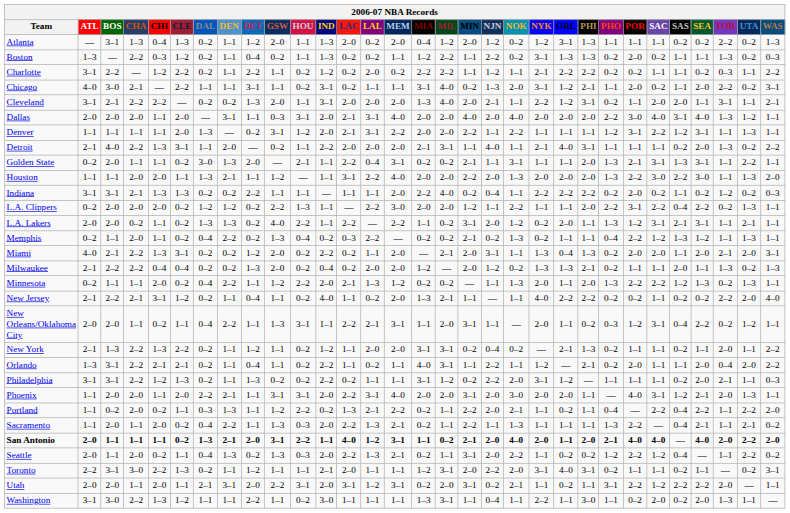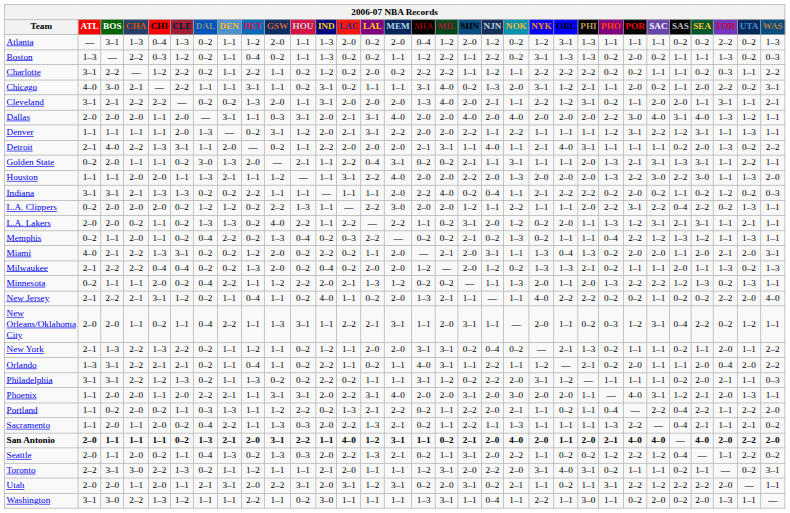 <table class="wikitable" style="font-size:86%; text-align:center;">
 <tr>
 <th colspan=31>2006-07 NBA Records</th>
 </tr>
 <tr>
 <th width=100>Team</th>
 <th style="background:#FF0000;color:#FFFFFF;width=35">ATL</th>
 <th style="background:#006400;color:#FFFFFF;width=35">BOS</th>
 <th style="background:#253E6A;color:#DF5106;width=35">CHA</th>
 <th style="background:#FF0000;color:#000000;width=35">CHI</th>
 <th style="background:#9F1F32;color:#001D43;width=35">CLE</th>
 <th style="background:#0055BA;color:#898D8F;width=35">DAL</th>
 <th style="background:#4C92CC;color:#FDB827;width=35">DEN</th>
 <th style="background:#006BB7;color:#ED164B;width=35">DET</th>
 <th style="background:#072E63;color:#DC5A34;width=35">GSW</th>
 <th style="background:#D31145;color:#CBD4D8;width=35">HOU</th>
 <th style="background:#000080;color:#FFD700;width=35">IND</th>
 <th style="background:#F9160D;color:#1A2E8B;width=35">LAC</th>
 <th style="background:#800080;color:#FFD700;width=35">LAL</th>
 <th style="background:#00265B;color:#BAD1EB;width=35">MEM</th>
 <th style="background:#000000;color:#8B0000;width=35">MIA</th>
 <th style="background:#00471B;color:#AC1A2F;width=35">MIL</th>
 <th style="background:#044D80;color:#000000;width=35">MIN</th>
 <th style="background:#12305B;color:#C4CED4;width=35">NJN</th>
 <th style="background:#0093B1;color:#FDB827;width=35">NOK</th>
 <th style="background:#0000FF;color:#FF8C00;width=35">NYK</th>
 <th style="background:#0000FF;color:#000000;width=35">ORL</th>
 <th style="background:#000000;color:#BB9754;width=35">PHI</th>
 <th style="background:#800080;color:#FF4500;width=35">PHO</th>
 <th style="background:#000000;color:#FF0000;width=35">POR</th>
 <th style="background:#6846A8;color:#FFFFFF;width=35">SAC</th>
 <th style="background:#000000;color:#C0C0C0;width=35">SAS</th>
 <th style="background:#005831;color:#FFC322;width=35">SEA</th>
 <th style="background:#7436BF;color:#BE0F34;width=35">TOR</th>
 <th style="background:#042A5C;color:#4C8ECC;width=35">UTA</th>
 <th style="background:#044D7D;color:#BC7A44;width=35">WAS</th>
 </tr>
 <tr>
 <td style="text-align:left;"><a href='#'>Atlanta</a></td>
 <td>—</td>
 <td>3–1</td>
 <td>1–3</td>
 <td>0–4</td>
 <td>1–3</td>
 <td>0–2</td>
 <td>1–1</td>
 <td>1–2</td>
 <td>2–0</td>
 <td>1–1</td>
 <td>1–3</td>
 <td>2–0</td>
 <td>0–2</td>
 <td>2–0</td>
 <td>0–4</td>
 <td>1–2</td>
 <td>2–0</td>
 <td>1–2</td>
 <td>0–2</td>
 <td>1–2</td>
 <td>3–1</td>
 <td>1–3</td>
 <td>1–1</td>
 <td>1–1</td>
 <td>1–1</td>
 <td>0–2</td>
 <td>0–2</td>
 <td>2–2</td>
 <td>0–2</td>
 <td>1–3</td>
 </tr>
 <tr>
 <td style="text-align:left;"><a href='#'>Boston</a></td>
 <td>1–3</td>
 <td>—</td>
 <td>2–2</td>
 <td>0–3</td>
 <td>1–2</td>
 <td>0–2</td>
 <td>1–1</td>
 <td>0–4</td>
 <td>0–2</td>
 <td>1–1</td>
 <td>1–3</td>
 <td>0–2</td>
 <td>0–2</td>
 <td>1–1</td>
 <td>1–2</td>
 <td>2–2</td>
 <td>1–1</td>
 <td>2–2</td>
 <td>0–2</td>
 <td>3–1</td>
 <td>1–3</td>
 <td>1–3</td>
 <td>0–2</td>
 <td>2–0</td>
 <td>0–2</td>
 <td>1–1</td>
 <td>1–1</td>
 <td>1–3</td>
 <td>0–2</td>
 <td>0–3</td>
 </tr>
 <tr>
 <td style="text-align:left;"><a href='#'>Charlotte</a></td>
 <td>3–1</td>
 <td>2–2</td>
 <td>—</td>
 <td>1–2</td>
 <td>2–2</td>
 <td>0–2</td>
 <td>1–1</td>
 <td>2–2</td>
 <td>1–1</td>
 <td>0–2</td>
 <td>1–2</td>
 <td>0–2</td>
 <td>2–0</td>
 <td>0–2</td>
 <td>2–2</td>
 <td>2–2</td>
 <td>1–1</td>
 <td>1–2</td>
 <td>1–1</td>
-<td>2–1</td>
+<td>2–2</td>
 <td>2–2</td>
 <td>2–2</td>
 <td>0–2</td>
 <td>0–2</td>
 <td>1–1</td>
 <td>1–1</td>
 <td>0–2</td>
 <td>0–3</td>
 <td>1–1</td>
 <td>2–2</td>
 </tr>
 <tr>
 <td style="text-align:left;"><a href='#'>Chicago</a></td>
 <td>4–0</td>
 <td>3–0</td>
 <td>2–1</td>
 <td>—</td>
 <td>2–2</td>
 <td>1–1</td>
 <td>1–1</td>
 <td>3–1</td>
 <td>1–1</td>
 <td>0–2</td>
 <td>3–1</td>
 <td>0–2</td>
 <td>1–1</td>
 <td>1–1</td>
 <td>3–1</td>
 <td>4–0</td>
 <td>0–2</td>
 <td>1–3</td>
 <td>2–0</td>
 <td>3–1</td>
 <td>1–2</td>
 <td>2–1</td>
 <td>1–1</td>
 <td>2–0</td>
 <td>0–2</td>
 <td>1–1</td>
 <td>2–0</td>
 <td>2–2</td>
 <td>0–2</td>
 <td>3–1</td>
 </tr>
 <tr>
 <td style="text-align:left;"><a href='#'>Cleveland</a></td>
 <td>3–1</td>
 <td>2–1</td>
 <td>2–2</td>
 <td>2–2</td>
 <td>—</td>
 <td>0–2</td>
 <td>0–2</td>
 <td>1–3</td>
 <td>2–0</td>
 <td>1–1</td>
 <td>3–1</td>
 <td>2–0</td>
 <td>2–0</td>
 <td>2–0</td>
 <td>1–3</td>
 <td>4–0</td>
 <td>2–0</td>
 <td>2–1</td>
 <td>1–1</td>
 <td>2–2</td>
 <td>1–2</td>
 <td>3–1</td>
 <td>0–2</td>
 <td>1–1</td>
 <td>2–0</td>
 <td>2–0</td>
 <td>1–1</td>
 <td>3–1</td>
 <td>1–1</td>
 <td>2–1</td>
 </tr>
 <tr>
 <td style="text-align:left;"><a href='#'>Dallas</a></td>
 <td>2–0</td>
 <td>2–0</td>
 <td>2–0</td>
 <td>1–1</td>
 <td>2–0</td>
 <td>—</td>
 <td>3–1</td>
 <td>1–1</td>
 <td>0–3</td>
 <td>3–1</td>
 <td>2–0</td>
 <td>2–1</td>
 <td>3–1</td>
 <td>4–0</td>
 <td>2–0</td>
 <td>2–0</td>
 <td>4–0</td>
 <td>2–0</td>
 <td>4–0</td>
 <td>2–0</td>
 <td>2–0</td>
 <td>2–0</td>
 <td>2–2</td>
 <td>3–0</td>
 <td>4–0</td>
 <td>3–1</td>
 <td>4–0</td>
 <td>1–3</td>
 <td>1–2</td>
 <td>1–1</td>
 </tr>
 <tr>
 <td style="text-align:left;"><a href='#'>Denver</a></td>
 <td>1–1</td>
 <td>1–1</td>
 <td>1–1</td>
 <td>1–1</td>
 <td>2–0</td>
 <td>1–3</td>
 <td>—</td>
 <td>0–2</td>
 <td>3–1</td>
 <td>1–2</td>
 <td>2–0</td>
 <td>2–1</td>
 <td>3–1</td>
 <td>2–2</td>
 <td>2–0</td>
 <td>2–0</td>
 <td>2–2</td>
 <td>1–1</td>
 <td>2–2</td>
 <td>1–1</td>
 <td>1–1</td>
 <td>1–1</td>
 <td>1–2</td>
 <td>3–1</td>
 <td>2–2</td>
 <td>1–2</td>
 <td>3–1</td>
 <td>1–1</td>
 <td>1–3</td>
 <td>1–1</td>
 </tr>
 <tr>
 <td style="text-align:left;"><a href='#'>Detroit</a></td>
 <td>2–1</td>
 <td>4–0</td>
 <td>2–2</td>
 <td>1–3</td>
 <td>3–1</td>
 <td>1–1</td>
 <td>2–0</td>
 <td>—</td>
 <td>0–2</td>
 <td>1–1</td>
 <td>2–2</td>
 <td>2–0</td>
 <td>2–0</td>
 <td>2–0</td>
 <td>2–1</td>
 <td>3–1</td>
 <td>1–1</td>
 <td>4–0</td>
 <td>1–1</td>
 <td>2–1</td>
 <td>4–0</td>
 <td>3–1</td>
 <td>1–1</td>
 <td>1–1</td>
 <td>1–1</td>
 <td>0–2</td>
 <td>2–0</td>
 <td>1–3</td>
 <td>0–2</td>
 <td>2–2</td>
 </tr>
 <tr>
 <td style="text-align:left;"><a href='#'>Golden State</a></td>
 <td>0–2</td>
 <td>2–0</td>
 <td>1–1</td>
 <td>1–1</td>
 <td>0–2</td>
 <td>3–0</td>
 <td>1–3</td>
 <td>2–0</td>
 <td>—</td>
 <td>2–1</td>
 <td>1–1</td>
 <td>2–2</td>
 <td>0–4</td>
 <td>3–1</td>
 <td>0–2</td>
 <td>0–2</td>
 <td>2–1</td>
 <td>1–1</td>
 <td>3–1</td>
 <td>1–1</td>
 <td>1–1</td>
 <td>2–0</td>
 <td>1–3</td>
 <td>2–1</td>
 <td>3–1</td>
 <td>1–3</td>
 <td>3–1</td>
 <td>1–1</td>
 <td>2–2</td>
 <td>1–1</td>
 </tr>
 <tr>
 <td style="text-align:left;"><a href='#'>Houston</a></td>
 <td>1–1</td>
 <td>1–1</td>
 <td>2–0</td>
 <td>2–0</td>
 <td>1–1</td>
 <td>1–3</td>
 <td>2–1</td>
 <td>1–1</td>
 <td>1–2</td>
 <td>—</td>
 <td>1–1</td>
 <td>3–1</td>
 <td>2–2</td>
 <td>4–0</td>
 <td>2–0</td>
 <td>2–0</td>
 <td>2–2</td>
 <td>2–0</td>
 <td>1–3</td>
 <td>2–0</td>
 <td>2–0</td>
 <td>2–0</td>
 <td>1–3</td>
 <td>2–2</td>
 <td>3–0</td>
 <td>2–2</td>
 <td>3–0</td>
 <td>1–1</td>
 <td>1–3</td>
 <td>2–0</td>
 </tr>
 <tr>
 <td style="text-align:left;"><a href='#'>Indiana</a></td>
 <td>3–1</td>
 <td>3–1</td>
 <td>2–1</td>
 <td>1–3</td>
 <td>1–3</td>
 <td>0–2</td>
 <td>0–2</td>
 <td>2–2</td>
 <td>1–1</td>
 <td>1–1</td>
 <td>—</td>
 <td>1–1</td>
 <td>1–1</td>
 <td>2–0</td>
 <td>2–2</td>
 <td>4–0</td>
 <td>0–2</td>
 <td>0–4</td>
 <td>1–1</td>
-<td>2–2</td>
+<td>2–1</td>
 <td>2–2</td>
 <td>2–2</td>
 <td>0–2</td>
 <td>2–0</td>
 <td>0–2</td>
 <td>1–1</td>
 <td>0–2</td>
 <td>1–2</td>
 <td>0–2</td>
 <td>0–3</td>
 </tr>
 <tr>
 <td style="text-align:left;"><a href='#'>L.A. Clippers</a></td>
 <td>0–2</td>
 <td>2–0</td>
 <td>2–0</td>
 <td>2–0</td>
 <td>0–2</td>
 <td>1–2</td>
 <td>1–2</td>
 <td>0–2</td>
 <td>2–2</td>
 <td>1–3</td>
 <td>1–1</td>
 <td>—</td>
 <td>2–2</td>
 <td>3–0</td>
 <td>2–0</td>
 <td>2–0</td>
 <td>1–2</td>
 <td>1–1</td>
 <td>2–2</td>
 <td>1–1</td>
 <td>1–1</td>
 <td>2–0</td>
 <td>2–2</td>
 <td>3–1</td>
 <td>2–2</td>
 <td>0–4</td>
 <td>2–2</td>
 <td>0–2</td>
 <td>1–3</td>
 <td>1–1</td>
 </tr>
 <tr>
 <td style="text-align:left;"><a href='#'>L.A. Lakers</a></td>
 <td>2–0</td>
 <td>2–0</td>
 <td>0–2</td>
 <td>1–1</td>
 <td>0–2</td>
 <td>1–3</td>
 <td>1–3</td>
 <td>0–2</td>
 <td>4–0</td>
 <td>2–2</td>
 <td>1–1</td>
 <td>2–2</td>
 <td>—</td>
 <td>2–2</td>
 <td>1–1</td>
 <td>0–2</td>
 <td>3–1</td>
 <td>2–0</td>
 <td>1–2</td>
 <td>0–2</td>
 <td>2–0</td>
 <td>1–1</td>
 <td>1–3</td>
 <td>1–2</td>
 <td>3–1</td>
 <td>2–1</td>
 <td>3–1</td>
 <td>1–1</td>
 <td>2–1</td>
 <td>1–1</td>
 </tr>
 <tr>
 <td style="text-align:left;"><a href='#'>Memphis</a></td>
 <td>0–2</td>
 <td>1–1</td>
 <td>2–0</td>
 <td>1–1</td>
 <td>0–2</td>
 <td>0–4</td>
 <td>2–2</td>
 <td>0–2</td>
 <td>1–3</td>
 <td>0–4</td>
 <td>0–2</td>
 <td>0–3</td>
 <td>2–2</td>
 <td>—</td>
 <td>0–2</td>
 <td>0–2</td>
 <td>2–1</td>
 <td>0–2</td>
 <td>1–3</td>
 <td>0–2</td>
 <td>1–1</td>
 <td>1–1</td>
 <td>0–4</td>
 <td>2–2</td>
 <td>1–2</td>
 <td>1–3</td>
 <td>1–2</td>
 <td>1–1</td>
 <td>1–3</td>
 <td>1–1</td>
 </tr>
 <tr>
 <td style="text-align:left;"><a href='#'>Miami</a></td>
 <td>4–0</td>
 <td>2–1</td>
 <td>2–2</td>
 <td>1–3</td>
 <td>3–1</td>
 <td>0–2</td>
 <td>0–2</td>
 <td>1–2</td>
 <td>2–0</td>
 <td>0–2</td>
 <td>2–2</td>
 <td>0–2</td>
 <td>1–1</td>
 <td>2–0</td>
 <td>—</td>
 <td>2–1</td>
 <td>2–0</td>
 <td>3–1</td>
 <td>1–1</td>
 <td>1–3</td>
 <td>0–4</td>
 <td>1–3</td>
 <td>0–2</td>
 <td>2–0</td>
 <td>2–0</td>
 <td>1–1</td>
 <td>2–0</td>
 <td>2–1</td>
 <td>2–0</td>
 <td>3–1</td>
 </tr>
 <tr>
 <td style="text-align:left;"><a href='#'>Milwaukee</a></td>
 <td>2–1</td>
 <td>2–2</td>
 <td>2–2</td>
 <td>0–4</td>
 <td>0–4</td>
 <td>0–2</td>
 <td>0–2</td>
 <td>1–3</td>
 <td>2–0</td>
 <td>0–2</td>
 <td>0–4</td>
 <td>0–2</td>
 <td>2–0</td>
 <td>2–0</td>
 <td>1–2</td>
 <td>—</td>
 <td>2–0</td>
 <td>1–2</td>
 <td>0–2</td>
 <td>1–3</td>
 <td>1–3</td>
 <td>2–1</td>
 <td>0–2</td>
 <td>1–1</td>
 <td>1–1</td>
 <td>2–0</td>
 <td>1–1</td>
 <td>1–3</td>
 <td>0–2</td>
 <td>1–3</td>
 </tr>
 <tr>
 <td style="text-align:left;"><a href='#'>Minnesota</a></td>
 <td>0–2</td>
 <td>1–1</td>
 <td>1–1</td>
 <td>2–0</td>
 <td>0–2</td>
 <td>0–4</td>
 <td>2–2</td>
 <td>1–1</td>
 <td>1–2</td>
 <td>2–2</td>
 <td>2–0</td>
 <td>2–1</td>
 <td>1–3</td>
 <td>1–2</td>
 <td>0–2</td>
 <td>0–2</td>
 <td>—</td>
 <td>1–1</td>
 <td>1–3</td>
 <td>2–0</td>
 <td>1–1</td>
 <td>2–0</td>
 <td>1–3</td>
 <td>2–2</td>
 <td>2–2</td>
 <td>1–2</td>
 <td>1–3</td>
 <td>0–2</td>
 <td>1–3</td>
 <td>1–1</td>
 </tr>
 <tr>
 <td style="text-align:left;"><a href='#'>New Jersey</a></td>
 <td>2–1</td>
 <td>2–2</td>
 <td>2–1</td>
 <td>3–1</td>
 <td>1–2</td>
 <td>0–2</td>
 <td>1–1</td>
 <td>0–4</td>
 <td>1–1</td>
 <td>0–2</td>
 <td>4–0</td>
 <td>1–1</td>
 <td>0–2</td>
 <td>2–0</td>
 <td>1–3</td>
 <td>2–1</td>
 <td>1–1</td>
 <td>—</td>
 <td>1–1</td>
 <td>4–0</td>
 <td>2–2</td>
 <td>2–2</td>
 <td>0–2</td>
 <td>0–2</td>
 <td>1–1</td>
 <td>0–2</td>
 <td>0–2</td>
 <td>2–2</td>
 <td>2–0</td>
 <td>4–0</td>
 </tr>
 <tr>
 <td style="text-align:left;"><a href='#'>New Orleans/Oklahoma City</a></td>
 <td>2–0</td>
 <td>2–0</td>
 <td>1–1</td>
 <td>0–2</td>
 <td>1–1</td>
 <td>0–4</td>
 <td>2–2</td>
 <td>1–1</td>
 <td>1–3</td>
 <td>3–1</td>
 <td>1–1</td>
 <td>2–2</td>
 <td>2–1</td>
 <td>3–1</td>
 <td>1–1</td>
 <td>2–0</td>
 <td>3–1</td>
 <td>1–1</td>
 <td>—</td>
 <td>2–0</td>
 <td>1–1</td>
 <td>0–2</td>
 <td>0–3</td>
 <td>1–2</td>
 <td>3–1</td>
 <td>0–4</td>
 <td>2–2</td>
 <td>0–2</td>
 <td>1–2</td>
 <td>1–1</td>
 </tr>
 <tr>
 <td style="text-align:left;"><a href='#'>New York</a></td>
 <td>2–1</td>
 <td>1–3</td>
 <td>2–2</td>
 <td>1–3</td>
 <td>2–2</td>
 <td>0–2</td>
 <td>1–1</td>
 <td>1–2</td>
 <td>1–1</td>
 <td>0–2</td>
 <td>1–2</td>
 <td>1–1</td>
 <td>2–0</td>
 <td>2–0</td>
 <td>3–1</td>
 <td>3–1</td>
 <td>0–2</td>
 <td>0–4</td>
 <td>0–2</td>
 <td>—</td>
 <td>2–1</td>
 <td>1–3</td>
 <td>0–2</td>
 <td>1–1</td>
 <td>1–1</td>
 <td>0–2</td>
 <td>1–1</td>
 <td>2–0</td>
 <td>1–1</td>
 <td>2–2</td>
 </tr>
 <tr>
 <td style="text-align:left;"><a href='#'>Orlando</a></td>
 <td>1–3</td>
 <td>3–1</td>
 <td>2–2</td>
 <td>2–1</td>
 <td>2–1</td>
 <td>0–2</td>
 <td>1–1</td>
 <td>0–4</td>
 <td>1–1</td>
 <td>0–2</td>
 <td>2–2</td>
 <td>1–1</td>
 <td>0–2</td>
 <td>1–1</td>
 <td>4–0</td>
 <td>3–1</td>
 <td>1–1</td>
 <td>2–2</td>
 <td>1–1</td>
 <td>1–2</td>
 <td>—</td>
 <td>2–1</td>
 <td>0–2</td>
 <td>2–0</td>
 <td>1–1</td>
 <td>1–1</td>
 <td>2–0</td>
 <td>0–4</td>
 <td>2–0</td>
 <td>2–2</td>
 </tr>
 <tr>
 <td style="text-align:left;"><a href='#'>Philadelphia</a></td>
 <td>3–1</td>
 <td>3–1</td>
 <td>2–2</td>
 <td>1–2</td>
 <td>1–3</td>
 <td>0–2</td>
 <td>1–1</td>
 <td>1–3</td>
 <td>0–2</td>
 <td>0–2</td>
 <td>2–2</td>
 <td>0–2</td>
 <td>1–1</td>
 <td>1–1</td>
 <td>3–1</td>
 <td>1–2</td>
 <td>0–2</td>
 <td>2–2</td>
 <td>2–0</td>
 <td>3–1</td>
 <td>1–2</td>
 <td>—</td>
 <td>1–1</td>
 <td>1–1</td>
 <td>1–1</td>
 <td>0–2</td>
 <td>2–0</td>
 <td>2–1</td>
 <td>1–1</td>
 <td>0–3</td>
 </tr>
 <tr>
 <td style="text-align:left;"><a href='#'>Phoenix</a></td>
 <td>1–1</td>
 <td>2–0</td>
 <td>2–0</td>
 <td>1–1</td>
 <td>2–0</td>
 <td>2–2</td>
 <td>2–1</td>
 <td>1–1</td>
 <td>3–1</td>
 <td>3–1</td>
 <td>2–0</td>
 <td>2–2</td>
 <td>3–1</td>
 <td>4–0</td>
 <td>2–0</td>
 <td>2–0</td>
 <td>3–1</td>
 <td>2–0</td>
 <td>3–0</td>
 <td>2–0</td>
 <td>2–0</td>
 <td>1–1</td>
 <td>—</td>
 <td>4–0</td>
 <td>3–1</td>
 <td>1–2</td>
 <td>2–1</td>
 <td>2–0</td>
 <td>1–3</td>
 <td>1–1</td>
 </tr>
 <tr>
 <td style="text-align:left;"><a href='#'>Portland</a></td>
 <td>1–1</td>
 <td>0–2</td>
 <td>2–0</td>
 <td>0–2</td>
 <td>1–1</td>
 <td>0–3</td>
 <td>1–3</td>
 <td>1–1</td>
 <td>1–2</td>
 <td>2–2</td>
 <td>0–2</td>
 <td>1–3</td>
 <td>2–1</td>
 <td>2–2</td>
 <td>0–2</td>
 <td>1–1</td>
 <td>2–2</td>
 <td>2–0</td>
 <td>2–1</td>
 <td>1–1</td>
 <td>0–2</td>
 <td>1–1</td>
 <td>0–4</td>
 <td>—</td>
 <td>2–2</td>
 <td>0–4</td>
 <td>2–2</td>
 <td>1–1</td>
 <td>2–2</td>
 <td>2–0</td>
 </tr>
 <tr>
 <td style="text-align:left;"><a href='#'>Sacramento</a></td>
 <td>1–1</td>
 <td>2–0</td>
 <td>1–1</td>
 <td>2–0</td>
 <td>0–2</td>
 <td>0–4</td>
 <td>2–2</td>
 <td>1–1</td>
 <td>1–3</td>
 <td>0–3</td>
 <td>2–0</td>
 <td>2–2</td>
 <td>1–3</td>
 <td>2–1</td>
 <td>0–2</td>
 <td>1–1</td>
 <td>2–2</td>
 <td>1–1</td>
 <td>1–3</td>
 <td>1–1</td>
 <td>1–1</td>
 <td>1–1</td>
 <td>1–3</td>
 <td>2–2</td>
 <td>—</td>
 <td>0–4</td>
 <td>2–1</td>
 <td>1–1</td>
 <td>2–1</td>
 <td>0–2</td>
 </tr>
 <tr style="font-weight:bold">
 <td style="text-align:left;">San Antonio</td>
 <td>2–0</td>
 <td>1–1</td>
 <td>1–1</td>
 <td>1–1</td>
 <td>0–2</td>
 <td>1–3</td>
 <td>2–1</td>
 <td>2–0</td>
 <td>3–1</td>
 <td>2–2</td>
 <td>1–1</td>
 <td>4–0</td>
 <td>1–2</td>
 <td>3–1</td>
 <td>1–1</td>
 <td>0–2</td>
 <td>2–1</td>
 <td>2–0</td>
 <td>4–0</td>
 <td>2–0</td>
 <td>1–1</td>
 <td>2–0</td>
 <td>2–1</td>
 <td>4–0</td>
 <td>4–0</td>
 <td>—</td>
 <td>4–0</td>
 <td>2–0</td>
 <td>2–2</td>
 <td>2–0</td>
 </tr>
 <tr>
 <td style="text-align:left;"><a href='#'>Seattle</a></td>
 <td>2–0</td>
 <td>1–1</td>
 <td>2–0</td>
 <td>0–2</td>
 <td>1–1</td>
 <td>0–4</td>
 <td>1–3</td>
 <td>0–2</td>
 <td>1–3</td>
 <td>0–3</td>
 <td>2–0</td>
 <td>2–2</td>
 <td>1–3</td>
 <td>2–1</td>
 <td>0–2</td>
 <td>1–1</td>
 <td>3–1</td>
 <td>2–0</td>
 <td>2–2</td>
 <td>1–1</td>
 <td>0–2</td>
 <td>0–2</td>
 <td>1–2</td>
 <td>2–2</td>
 <td>1–2</td>
 <td>0–4</td>
 <td>—</td>
 <td>1–1</td>
 <td>2–2</td>
 <td>0–2</td>
 </tr>
 <tr>
 <td style="text-align:left;"><a href='#'>Toronto</a></td>
 <td>2–2</td>
 <td>3–1</td>
 <td>3–0</td>
 <td>2–2</td>
 <td>1–3</td>
 <td>0–2</td>
 <td>1–1</td>
 <td>1–2</td>
 <td>1–1</td>
 <td>1–1</td>
 <td>2–1</td>
 <td>2–0</td>
 <td>1–1</td>
 <td>1–1</td>
 <td>1–2</td>
 <td>3–1</td>
 <td>2–0</td>
 <td>2–2</td>
 <td>2–0</td>
 <td>3–1</td>
 <td>4–0</td>
 <td>3–1</td>
 <td>0–2</td>
 <td>1–1</td>
 <td>1–1</td>
 <td>0–2</td>
 <td>1–1</td>
 <td>—</td>
 <td>0–2</td>
 <td>3–1</td>
 </tr>
 <tr>
 <td style="text-align:left;"><a href='#'>Utah</a></td>
 <td>2–0</td>
 <td>2–0</td>
 <td>1–1</td>
 <td>2–0</td>
 <td>1–1</td>
 <td>2–1</td>
 <td>3–1</td>
 <td>2–0</td>
 <td>2–2</td>
 <td>3–1</td>
 <td>2–0</td>
 <td>3–1</td>
 <td>1–2</td>
 <td>3–1</td>
 <td>0–2</td>
 <td>2–0</td>
 <td>3–1</td>
 <td>0–2</td>
 <td>2–1</td>
 <td>1–1</td>
 <td>0–2</td>
 <td>1–1</td>
 <td>3–1</td>
 <td>2–2</td>
 <td>1–2</td>
 <td>2–2</td>
 <td>2–2</td>
 <td>2–0</td>
 <td>—</td>
 <td>1–1</td>
 </tr>
 <tr>
 <td style="text-align:left;"><a href='#'>Washington</a></td>
 <td>3–1</td>
 <td>3–0</td>
 <td>2–2</td>
 <td>1–3</td>
 <td>1–2</td>
 <td>1–1</td>
 <td>1–1</td>
 <td>2–2</td>
 <td>1–1</td>
 <td>0–2</td>
 <td>3–0</td>
 <td>1–1</td>
 <td>1–1</td>
 <td>1–1</td>
 <td>1–3</td>
 <td>3–1</td>
 <td>1–1</td>
 <td>0–4</td>
 <td>1–1</td>
 <td>2–2</td>
 <td>1–1</td>
 <td>3–0</td>
 <td>1–1</td>
 <td>0–2</td>
 <td>2–0</td>
 <td>0–2</td>
 <td>2–0</td>
 <td>1–3</td>
 <td>1–1</td>
 <td>—</td>
 </tr>
 </table>
